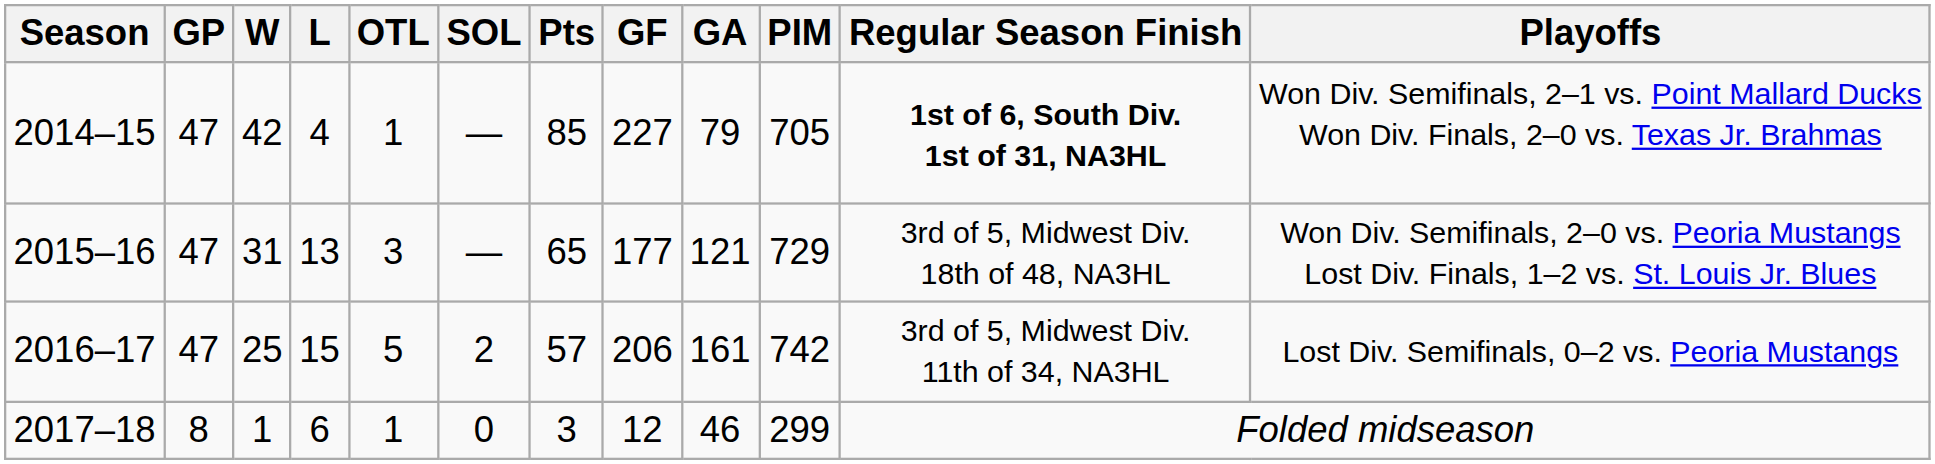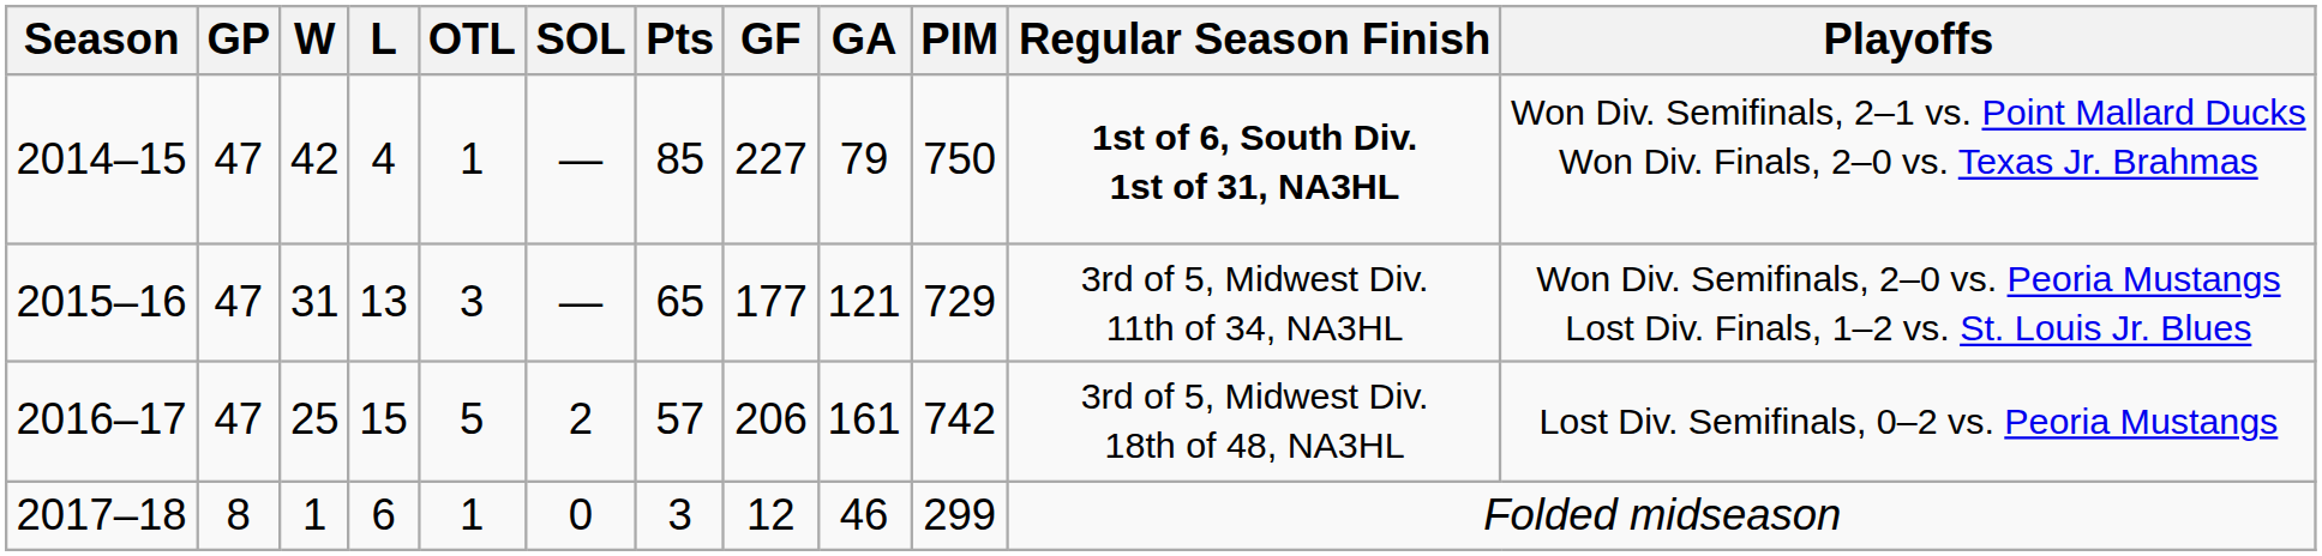 <table class="wikitable" style="text-align:center">
 <tr>
 <th>Season</th>
 <th>GP</th>
 <th>W</th>
 <th>L</th>
 <th>OTL</th>
 <th>SOL</th>
 <th>Pts</th>
 <th>GF</th>
 <th>GA</th>
 <th>PIM</th>
 <th>Regular Season Finish</th>
 <th>Playoffs</th>
 </tr>
 <tr>
 <td>2014–15</td>
 <td>47</td>
 <td>42</td>
 <td>4</td>
 <td>1</td>
 <td>—</td>
 <td>85</td>
 <td>227</td>
 <td>79</td>
-<td>705</td>
+<td>750</td>
 <td><small><strong>1st of 6, South Div.<br>1st of 31, NA3HL</strong></small></td>
 <td><small>Won Div. Semifinals, 2–1 vs. <a href='#'>Point Mallard Ducks</a><br>Won Div. Finals, 2–0 vs. <a href='#'>Texas Jr. Brahmas</a><br><br></small></td>
 </tr>
 <tr>
 <td>2015–16</td>
 <td>47</td>
 <td>31</td>
 <td>13</td>
 <td>3</td>
 <td>—</td>
 <td>65</td>
 <td>177</td>
 <td>121</td>
 <td>729</td>
-<td><small>3rd of 5, Midwest Div.<br>18th of 48, NA3HL</small></td>
+<td><small>3rd of 5, Midwest Div.<br>11th of 34, NA3HL</small></td>
 <td><small>Won Div. Semifinals, 2–0 vs. <a href='#'>Peoria Mustangs</a><br>Lost Div. Finals, 1–2 vs. <a href='#'>St. Louis Jr. Blues</a></small></td>
 </tr>
 <tr>
 <td>2016–17</td>
 <td>47</td>
 <td>25</td>
 <td>15</td>
 <td>5</td>
 <td>2</td>
 <td>57</td>
 <td>206</td>
 <td>161</td>
 <td>742</td>
-<td><small>3rd of 5, Midwest Div.<br>11th of 34, NA3HL</small></td>
+<td><small>3rd of 5, Midwest Div.<br>18th of 48, NA3HL</small></td>
 <td><small>Lost Div. Semifinals, 0–2 vs. <a href='#'>Peoria Mustangs</a></small></td>
 </tr>
 <tr>
 <td>2017–18</td>
 <td>8</td>
 <td>1</td>
 <td>6</td>
 <td>1</td>
 <td>0</td>
 <td>3</td>
 <td>12</td>
 <td>46</td>
 <td>299</td>
 <td colspan=2><em>Folded midseason</em></td>
 </tr>
 </table>
